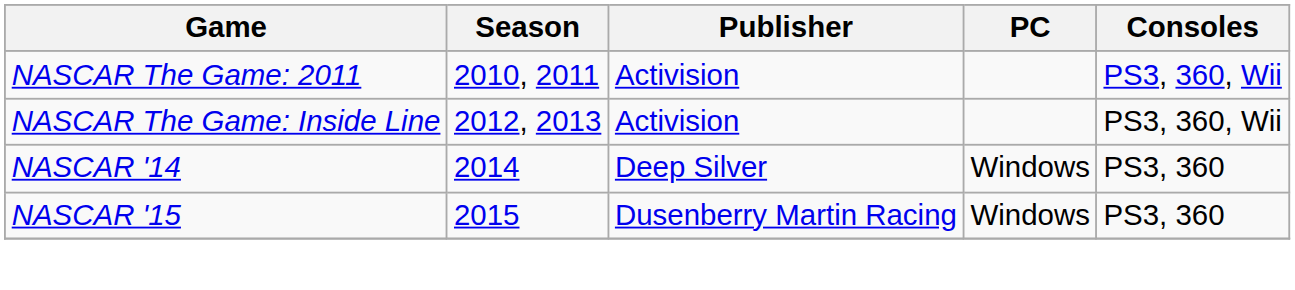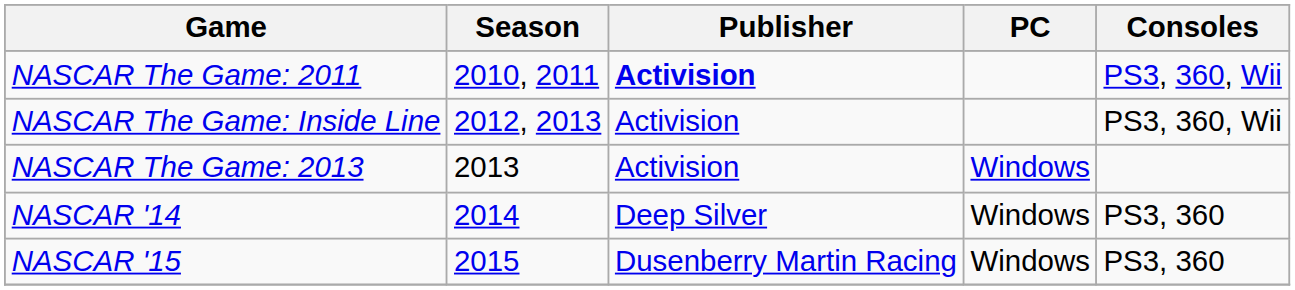 <table class="wikitable sortable" border="1">
 <tr>
 <th>Game</th>
 <th>Season</th>
 <th>Publisher</th>
 <th>PC</th>
 <th>Consoles</th>
 </tr>
 <tr>
 <td><em><a href='#'>NASCAR The Game: 2011</a></em></td>
 <td><a href='#'>2010</a>, <a href='#'>2011</a></td>
-<td><a href='#'>Activision</a></td>
+<td><strong><a href='#'>Activision</a></strong></td>
 <td></td>
 <td><a href='#'>PS3</a>, <a href='#'>360</a>, <a href='#'>Wii</a></td>
 </tr>
 <tr>
 <td><em><a href='#'>NASCAR The Game: Inside Line</a></em></td>
 <td><a href='#'>2012</a>, <a href='#'>2013</a></td>
 <td><a href='#'>Activision</a></td>
 <td></td>
 <td>PS3, 360, Wii</td>
+</tr>
+<tr>
+<td><em><a href='#'>NASCAR The Game: 2013</a></em></td>
+<td>2013</td>
+<td><a href='#'>Activision</a></td>
+<td><a href='#'>Windows</a></td>
+<td></td>
 </tr>
 <tr>
 <td><em><a href='#'>NASCAR '14</a></em></td>
 <td><a href='#'>2014</a></td>
 <td><a href='#'>Deep Silver</a></td>
 <td>Windows</td>
 <td>PS3, 360</td>
 </tr>
 <tr>
 <td><em><a href='#'>NASCAR '15</a></em></td>
 <td><a href='#'>2015</a></td>
 <td><a href='#'>Dusenberry Martin Racing</a></td>
 <td>Windows</td>
 <td>PS3, 360</td>
 </tr>
 <tr>
 </tr>
 </table>
